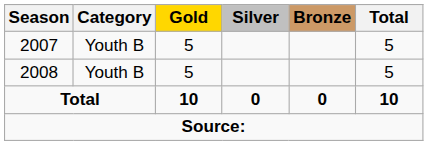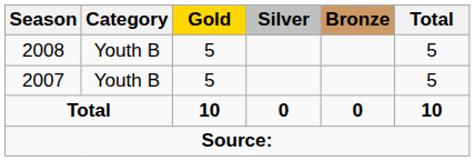 <table class="wikitable" style="text-align:center;">
 <tr>
 <th width = "55">Season</th>
 <th width = "55">Category</th>
 <th width = "55" style="background: gold;">Gold</th>
 <th width = "55" style="background: silver;">Silver</th>
 <th width = "55" style="background: #cc9966;">Bronze</th>
 <th width = "55">Total</th>
 </tr>
 <tr>
-<td>2007</td>
+<td>2008</td>
 <td>Youth B</td>
 <td>5</td>
 <td></td>
 <td></td>
 <td>5</td>
 </tr>
 <tr>
-<td>2008</td>
+<td>2007</td>
 <td>Youth B</td>
 <td>5</td>
 <td></td>
 <td></td>
 <td>5</td>
 </tr>
 <tr>
 <td colspan=2><strong>Total</strong></td>
 <td><strong>10</strong></td>
 <td><strong>0</strong></td>
 <td><strong>0</strong></td>
 <td><strong>10</strong></td>
 </tr>
 <tr>
 <td colspan="6" style="text-align: center;"><strong>Source:</strong></td>
 </tr>
 </table>
